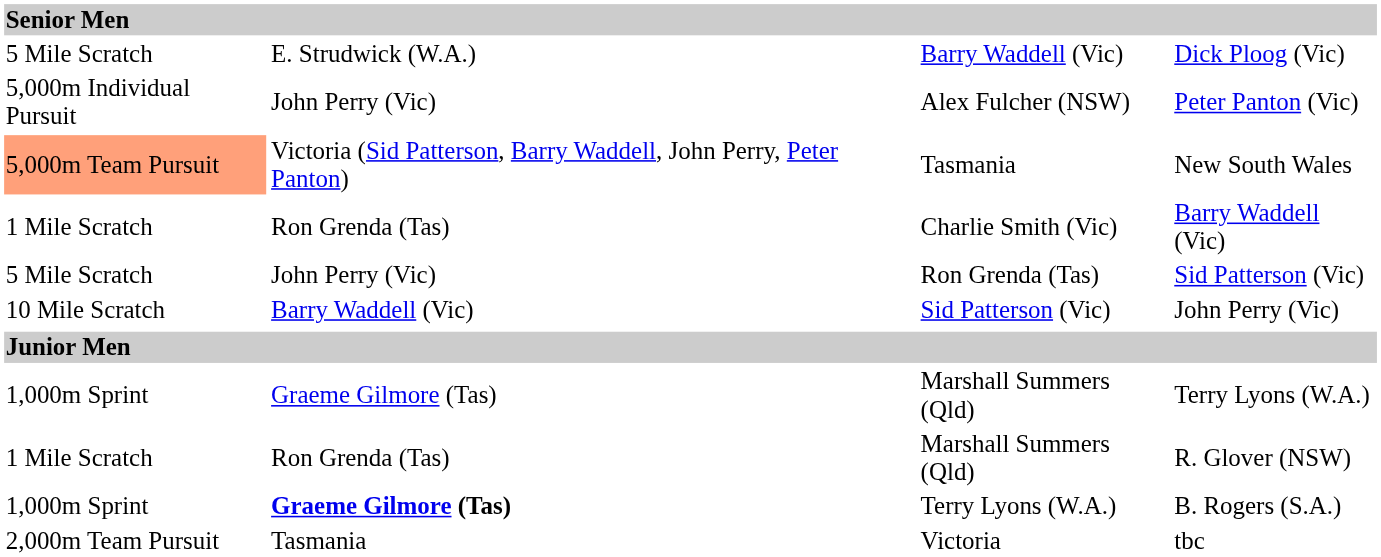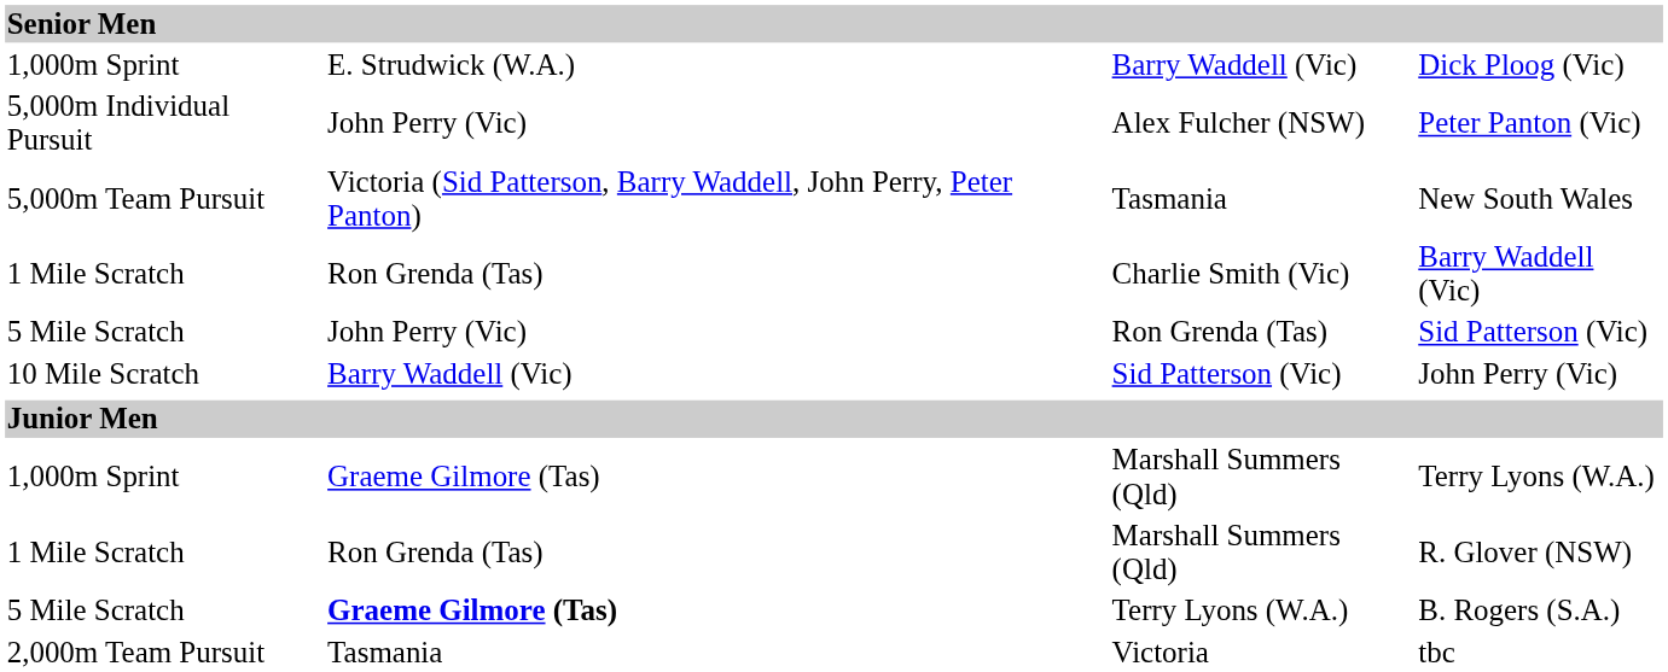 <table>
 <tr bgcolor="#cccccc">
 <td colspan=4><strong>Senior Men</strong></td>
 </tr>
 <tr>
-<td>5 Mile Scratch </td>
+<td>1,000m Sprint </td>
 <td>E. Strudwick (W.A.)</td>
 <td><a href='#'>Barry Waddell</a> (Vic)</td>
 <td><a href='#'>Dick Ploog</a> (Vic)</td>
 </tr>
 <tr>
 <td>5,000m Individual Pursuit </td>
 <td>John Perry (Vic)</td>
 <td>Alex Fulcher (NSW)</td>
 <td><a href='#'>Peter Panton</a> (Vic)</td>
 </tr>
 <tr>
-<td style="background: lightsalmon;">5,000m Team Pursuit </td>
+<td>5,000m Team Pursuit </td>
 <td>Victoria (<a href='#'>Sid Patterson</a>, <a href='#'>Barry Waddell</a>, John Perry, <a href='#'>Peter Panton</a>)</td>
 <td>Tasmania</td>
 <td>New South Wales</td>
 </tr>
 <tr>
 <td>1 Mile Scratch </td>
 <td>Ron Grenda (Tas)</td>
 <td>Charlie Smith (Vic)</td>
 <td><a href='#'>Barry Waddell</a> (Vic)</td>
 </tr>
 <tr>
 <td>5 Mile Scratch </td>
 <td>John Perry (Vic)</td>
 <td>Ron Grenda (Tas)</td>
 <td><a href='#'>Sid Patterson</a> (Vic)</td>
 </tr>
 <tr>
 <td>10 Mile Scratch </td>
 <td><a href='#'>Barry Waddell</a> (Vic)</td>
 <td><a href='#'>Sid Patterson</a> (Vic)</td>
 <td>John Perry (Vic)</td>
 </tr>
 <tr>
 </tr>
 <tr bgcolor="#cccccc">
 <td colspan=4><strong>Junior Men</strong></td>
 </tr>
 <tr>
 <td>1,000m Sprint </td>
 <td><a href='#'>Graeme Gilmore</a> (Tas)</td>
 <td>Marshall Summers (Qld)</td>
 <td>Terry Lyons (W.A.)</td>
 </tr>
 <tr>
 <td>1 Mile Scratch </td>
 <td>Ron Grenda (Tas)</td>
 <td>Marshall Summers (Qld)</td>
 <td>R. Glover (NSW)</td>
 </tr>
 <tr>
-<td>1,000m Sprint </td>
+<td>5 Mile Scratch </td>
 <td><strong><a href='#'>Graeme Gilmore</a> (Tas)</strong></td>
 <td>Terry Lyons (W.A.)</td>
 <td>B. Rogers (S.A.)</td>
 </tr>
 <tr>
 <td>2,000m Team Pursuit </td>
 <td>Tasmania</td>
 <td>Victoria</td>
 <td>tbc</td>
 </tr>
 </table>
